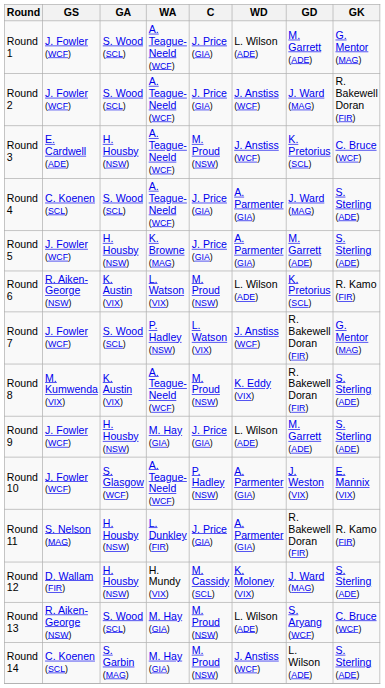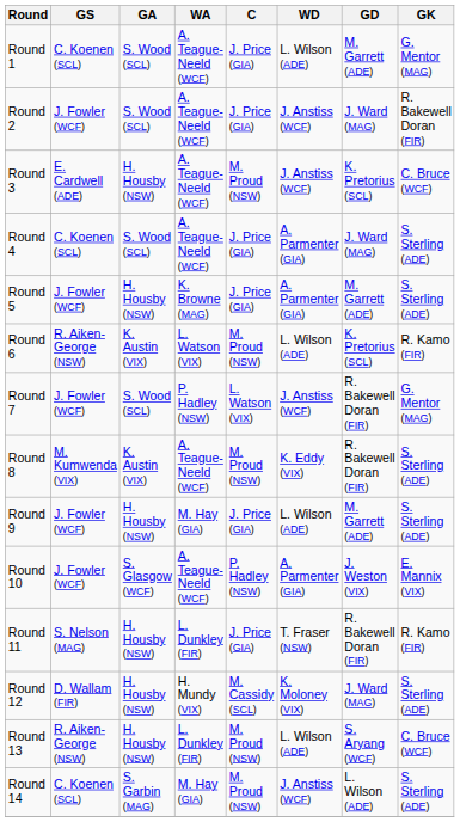 <table class="wikitable" style="width: 100% font-size:80%">
 <tr>
 <th rowspan=1 width=30>Round</th>
 <th rowspan=1 width=50>GS</th>
 <th rowspan=1 width=50>GA</th>
 <th rowspan=1 width=50>WA</th>
 <th rowspan=1 width=50>C</th>
 <th rowspan=1 width=50>WD</th>
 <th rowspan=1 width=50>GD</th>
 <th rowspan=1 width=50>GK</th>
 </tr>
 <tr>
 <td>Round 1</td>
-<td><a href='#'>J. Fowler</a> <small> (<a href='#'>WCF</a>) </small></td>
+<td><a href='#'>C. Koenen</a> <small> (<a href='#'>SCL</a>) </small></td>
 <td><a href='#'>S. Wood</a> <small> (<a href='#'>SCL</a>) </small></td>
 <td><a href='#'>A. Teague-Neeld</a> <small> (<a href='#'>WCF</a>) </small></td>
 <td><a href='#'>J. Price</a> <small> (<a href='#'>GIA</a>) </small></td>
 <td Latanya Wilson>L. Wilson <small> (<a href='#'>ADE</a>) </small></td>
 <td><a href='#'>M. Garrett</a> <small> (<a href='#'>ADE</a>) </small></td>
 <td><a href='#'>G. Mentor</a> <small> (<a href='#'>MAG</a>) </small></td>
 </tr>
 <tr>
 <td>Round 2</td>
 <td><a href='#'>J. Fowler</a> <small> (<a href='#'>WCF</a>) </small></td>
 <td><a href='#'>S. Wood</a> <small> (<a href='#'>SCL</a>) </small></td>
 <td><a href='#'>A. Teague-Neeld</a> <small> (<a href='#'>WCF</a>) </small></td>
 <td><a href='#'>J. Price</a> <small> (<a href='#'>GIA</a>) </small></td>
 <td><a href='#'>J. Anstiss</a> <small> (<a href='#'>WCF</a>) </small></td>
 <td><a href='#'>J. Ward</a> <small> (<a href='#'>MAG</a>) </small></td>
 <td Ruby Bakewell-Doran>R. Bakewell Doran <small> (<a href='#'>FIR</a>) </small></td>
 </tr>
 <tr>
 <td>Round 3</td>
 <td><a href='#'>E. Cardwell</a> <small> (<a href='#'>ADE</a>) </small></td>
 <td><a href='#'>H. Housby</a> <small> (<a href='#'>NSW</a>) </small></td>
 <td><a href='#'>A. Teague-Neeld</a> <small> (<a href='#'>WCF</a>) </small></td>
 <td><a href='#'>M. Proud</a> <small> (<a href='#'>NSW</a>) </small></td>
 <td><a href='#'>J. Anstiss</a> <small> (<a href='#'>WCF</a>) </small></td>
 <td><a href='#'>K. Pretorius</a> <small> (<a href='#'>SCL</a>) </small></td>
 <td><a href='#'>C. Bruce</a> <small> (<a href='#'>WCF</a>) </small></td>
 </tr>
 <tr>
 <td>Round 4</td>
 <td><a href='#'>C. Koenen</a> <small> (<a href='#'>SCL</a>) </small></td>
 <td><a href='#'>S. Wood</a> <small> (<a href='#'>SCL</a>) </small></td>
 <td><a href='#'>A. Teague-Neeld</a> <small> (<a href='#'>WCF</a>) </small></td>
 <td><a href='#'>J. Price</a> <small> (<a href='#'>GIA</a>) </small></td>
 <td><a href='#'>A. Parmenter</a> <small> (<a href='#'>GIA</a>) </small></td>
 <td><a href='#'>J. Ward</a> <small> (<a href='#'>MAG</a>) </small></td>
 <td><a href='#'>S. Sterling</a> <small> (<a href='#'>ADE</a>) </small></td>
 </tr>
 <tr>
 <td>Round 5</td>
 <td><a href='#'>J. Fowler</a> <small> (<a href='#'>WCF</a>) </small></td>
 <td><a href='#'>H. Housby</a> <small> (<a href='#'>NSW</a>) </small></td>
 <td><a href='#'>K. Browne</a> <small> (<a href='#'>MAG</a>) </small></td>
 <td><a href='#'>J. Price</a> <small> (<a href='#'>GIA</a>) </small></td>
 <td><a href='#'>A. Parmenter</a> <small> (<a href='#'>GIA</a>) </small></td>
 <td><a href='#'>M. Garrett</a> <small> (<a href='#'>ADE</a>) </small></td>
 <td><a href='#'>S. Sterling</a> <small> (<a href='#'>ADE</a>) </small></td>
 </tr>
 <tr>
 <td>Round 6</td>
 <td><a href='#'>R. Aiken-George</a> <small> (<a href='#'>NSW</a>) </small></td>
 <td><a href='#'>K. Austin</a> <small> (<a href='#'>VIX</a>) </small></td>
 <td><a href='#'>L. Watson</a> <small> (<a href='#'>VIX</a>) </small></td>
 <td><a href='#'>M. Proud</a> <small> (<a href='#'>NSW</a>) </small></td>
 <td Latanya Wilson>L. Wilson <small> (<a href='#'>ADE</a>) </small></td>
 <td><a href='#'>K. Pretorius</a> <small> (<a href='#'>SCL</a>) </small></td>
 <td Remi Kamo>R. Kamo <small> (<a href='#'>FIR</a>) </small></td>
 </tr>
 <tr>
 <td>Round 7</td>
 <td><a href='#'>J. Fowler</a> <small> (<a href='#'>WCF</a>) </small></td>
 <td><a href='#'>S. Wood</a> <small> (<a href='#'>SCL</a>) </small></td>
 <td><a href='#'>P. Hadley</a> <small> (<a href='#'>NSW</a>) </small></td>
 <td><a href='#'>L. Watson</a> <small> (<a href='#'>VIX</a>) </small></td>
 <td><a href='#'>J. Anstiss</a> <small> (<a href='#'>WCF</a>) </small></td>
 <td Ruby Bakewell-Doran>R. Bakewell Doran <small> (<a href='#'>FIR</a>) </small></td>
 <td><a href='#'>G. Mentor</a> <small> (<a href='#'>MAG</a>) </small></td>
 </tr>
 <tr>
 <td>Round 8</td>
 <td><a href='#'>M. Kumwenda</a> <small> (<a href='#'>VIX</a>) </small></td>
 <td><a href='#'>K. Austin</a> <small> (<a href='#'>VIX</a>) </small></td>
 <td><a href='#'>A. Teague-Neeld</a> <small> (<a href='#'>WCF</a>) </small></td>
 <td><a href='#'>M. Proud</a> <small> (<a href='#'>NSW</a>) </small></td>
 <td><a href='#'>K. Eddy</a> <small> (<a href='#'>VIX</a>) </small></td>
 <td Ruby Bakewell-Doran>R. Bakewell Doran <small> (<a href='#'>FIR</a>) </small></td>
 <td><a href='#'>S. Sterling</a> <small> (<a href='#'>ADE</a>) </small></td>
 </tr>
 <tr>
 <td>Round 9</td>
 <td><a href='#'>J. Fowler</a> <small> (<a href='#'>WCF</a>) </small></td>
 <td><a href='#'>H. Housby</a> <small> (<a href='#'>NSW</a>) </small></td>
 <td><a href='#'>M. Hay</a> <small> (<a href='#'>GIA</a>) </small></td>
 <td><a href='#'>J. Price</a> <small> (<a href='#'>GIA</a>) </small></td>
 <td Latanya Wilson>L. Wilson <small> (<a href='#'>ADE</a>) </small></td>
 <td><a href='#'>M. Garrett</a> <small> (<a href='#'>ADE</a>) </small></td>
 <td><a href='#'>S. Sterling</a> <small> (<a href='#'>ADE</a>) </small></td>
 </tr>
 <tr>
 <td>Round 10</td>
 <td><a href='#'>J. Fowler</a> <small> (<a href='#'>WCF</a>) </small></td>
 <td><a href='#'>S. Glasgow</a> <small> (<a href='#'>WCF</a>) </small></td>
 <td><a href='#'>A. Teague-Neeld</a> <small> (<a href='#'>WCF</a>) </small></td>
 <td><a href='#'>P. Hadley</a> <small> (<a href='#'>NSW</a>) </small></td>
 <td><a href='#'>A. Parmenter</a> <small> (<a href='#'>GIA</a>) </small></td>
 <td><a href='#'>J. Weston</a> <small> (<a href='#'>VIX</a>) </small></td>
 <td><a href='#'>E. Mannix</a> <small> (<a href='#'>VIX</a>) </small></td>
 </tr>
 <tr>
 <td>Round 11</td>
 <td><a href='#'>S. Nelson</a> <small> (<a href='#'>MAG</a>) </small></td>
 <td><a href='#'>H. Housby</a> <small> (<a href='#'>NSW</a>) </small></td>
 <td><a href='#'>L. Dunkley</a> <small> (<a href='#'>FIR</a>) </small></td>
 <td><a href='#'>J. Price</a> <small> (<a href='#'>GIA</a>) </small></td>
-<td><a href='#'>A. Parmenter</a> <small> (<a href='#'>GIA</a>) </small></td>
+<td Tayla Fraser>T. Fraser <small> (<a href='#'>NSW</a>) </small></td>
 <td Ruby Bakewell-Doran>R. Bakewell Doran <small> (<a href='#'>FIR</a>) </small></td>
 <td Remi Kamo>R. Kamo <small> (<a href='#'>FIR</a>) </small></td>
 </tr>
 <tr>
 <td>Round 12</td>
 <td><a href='#'>D. Wallam</a> <small> (<a href='#'>FIR</a>) </small></td>
 <td><a href='#'>H. Housby</a> <small> (<a href='#'>NSW</a>) </small></td>
 <td Hannah Mundy>H. Mundy <small> (<a href='#'>VIX</a>) </small></td>
 <td><a href='#'>M. Cassidy</a> <small> (<a href='#'>SCL</a>) </small></td>
 <td><a href='#'>K. Moloney</a> <small> (<a href='#'>VIX</a>) </small></td>
 <td><a href='#'>J. Ward</a> <small> (<a href='#'>MAG</a>) </small></td>
 <td><a href='#'>S. Sterling</a> <small> (<a href='#'>ADE</a>) </small></td>
 </tr>
 <tr>
 <td>Round 13</td>
 <td><a href='#'>R. Aiken-George</a> <small> (<a href='#'>NSW</a>) </small></td>
-<td><a href='#'>S. Wood</a> <small> (<a href='#'>SCL</a>) </small></td>
-<td><a href='#'>M. Hay</a> <small> (<a href='#'>GIA</a>) </small></td>
+<td><a href='#'>H. Housby</a> <small> (<a href='#'>NSW</a>) </small></td>
+<td><a href='#'>L. Dunkley</a> <small> (<a href='#'>FIR</a>) </small></td>
 <td><a href='#'>M. Proud</a> <small> (<a href='#'>NSW</a>) </small></td>
 <td Latanya Wilson>L. Wilson <small> (<a href='#'>ADE</a>) </small></td>
 <td><a href='#'>S. Aryang</a> <small> (<a href='#'>WCF</a>) </small></td>
 <td><a href='#'>C. Bruce</a> <small> (<a href='#'>WCF</a>) </small></td>
 </tr>
 <tr>
 <td>Round 14</td>
 <td><a href='#'>C. Koenen</a> <small> (<a href='#'>SCL</a>) </small></td>
 <td><a href='#'>S. Garbin</a> <small> (<a href='#'>MAG</a>) </small></td>
 <td><a href='#'>M. Hay</a> <small> (<a href='#'>GIA</a>) </small></td>
 <td><a href='#'>M. Proud</a> <small> (<a href='#'>NSW</a>) </small></td>
 <td><a href='#'>J. Anstiss</a> <small> (<a href='#'>WCF</a>) </small></td>
 <td Latanya Wilson>L. Wilson <small> (<a href='#'>ADE</a>) </small></td>
 <td><a href='#'>S. Sterling</a> <small> (<a href='#'>ADE</a>) </small></td>
 </tr>
 <tr>
 </tr>
 </table>
